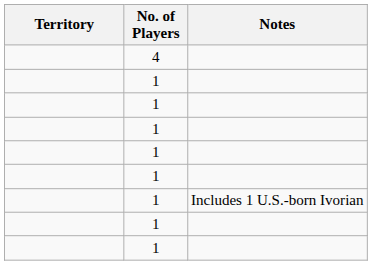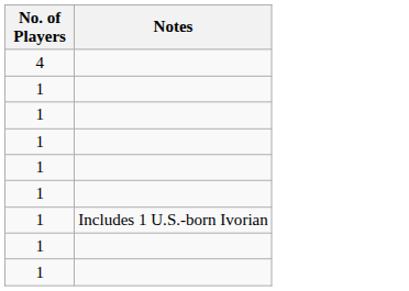 <table class="wikitable sortable">
 <tr>
-<th scope="col" width="120px">Territory</th>
 <th scope="col" width="60px">No. of Players</th>
 <th scope="col" class="unsortable">Notes</th>
 </tr>
 <tr>
-<td></td>
 <td style="text-align:center">4</td>
 <td></td>
 </tr>
 <tr>
-<td></td>
 <td style="text-align:center">1</td>
 <td></td>
 </tr>
 <tr>
-<td></td>
 <td style="text-align:center">1</td>
 <td></td>
 </tr>
 <tr>
-<td></td>
 <td style="text-align:center">1</td>
 <td></td>
 </tr>
 <tr>
-<td></td>
 <td style="text-align:center">1</td>
 <td></td>
 </tr>
 <tr>
-<td></td>
 <td style="text-align:center">1</td>
 <td></td>
 </tr>
 <tr>
-<td></td>
 <td style="text-align:center">1</td>
 <td>Includes 1 U.S.-born Ivorian</td>
 </tr>
 <tr>
-<td></td>
 <td style="text-align:center">1</td>
 <td></td>
 </tr>
 <tr>
-<td></td>
 <td style="text-align:center">1</td>
 <td></td>
 </tr>
 </table>
